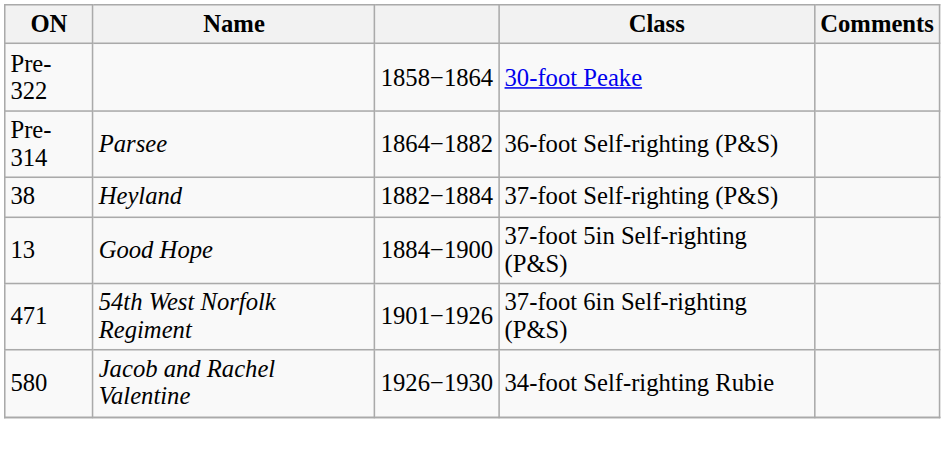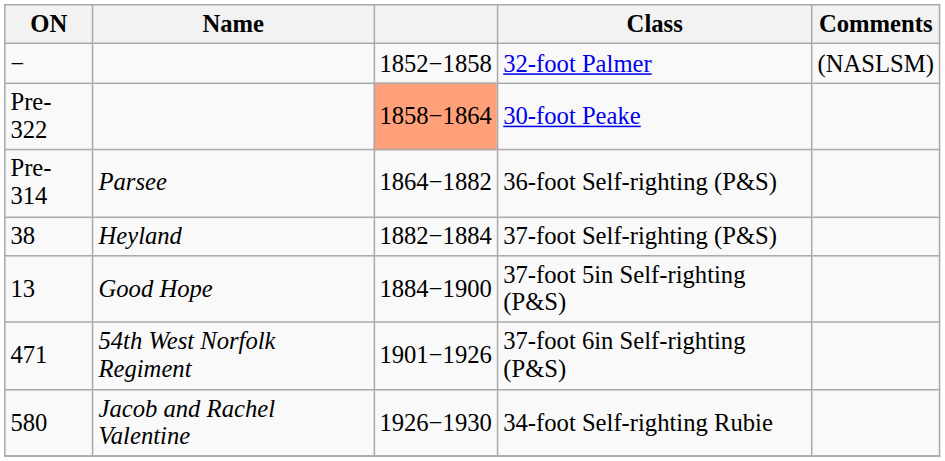 <table class="wikitable">
 <tr>
 <th>ON</th>
 <th>Name</th>
 <th></th>
 <th>Class</th>
 <th>Comments</th>
 </tr>
 <tr>
+<td>−</td>
+<td></td>
+<td>1852−1858</td>
+<td><a href='#'>32-foot Palmer</a></td>
+<td>(NASLSM)<br></td>
+</tr>
+<tr>
 <td>Pre-322</td>
 <td></td>
-<td>1858−1864</td>
+<td style="background: lightsalmon;">1858−1864</td>
 <td><a href='#'>30-foot Peake</a></td>
 <td></td>
 </tr>
 <tr>
 <td>Pre-314</td>
 <td><em>Parsee</em></td>
 <td>1864−1882</td>
 <td>36-foot Self-righting (P&S)</td>
 <td></td>
 </tr>
 <tr>
 <td>38</td>
 <td><em>Heyland</em></td>
 <td>1882−1884</td>
 <td>37-foot Self-righting (P&S)</td>
 <td></td>
 </tr>
 <tr>
 <td>13</td>
 <td><em>Good Hope</em></td>
 <td>1884−1900</td>
 <td>37-foot 5in Self-righting (P&S)</td>
 <td></td>
 </tr>
 <tr>
 <td>471</td>
 <td><em>54th West Norfolk Regiment</em></td>
 <td>1901−1926</td>
 <td>37-foot 6in Self-righting (P&S)</td>
 <td></td>
 </tr>
 <tr>
 <td>580</td>
 <td><em>Jacob and Rachel Valentine</em></td>
 <td>1926−1930</td>
 <td>34-foot Self-righting Rubie</td>
 <td></td>
 </tr>
 <tr>
 </tr>
 </table>
